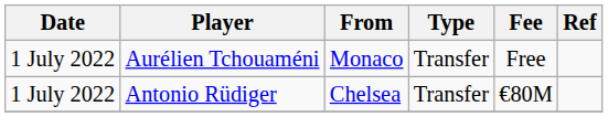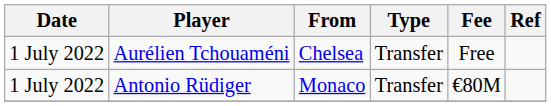 <table class="wikitable">
 <tr>
 <th>Date</th>
 <th>Player</th>
 <th>From</th>
 <th>Type</th>
 <th>Fee</th>
 <th>Ref</th>
 </tr>
 <tr>
 <td>1 July 2022</td>
 <td> <a href='#'>Aurélien Tchouaméni</a></td>
-<td> <a href='#'>Monaco</a></td>
+<td> <a href='#'>Chelsea</a></td>
 <td align=center>Transfer</td>
 <td align=center>Free</td>
 <td align=center></td>
 </tr>
 <tr>
 <td>1 July 2022</td>
 <td> <a href='#'>Antonio Rüdiger</a></td>
-<td> <a href='#'>Chelsea</a></td>
+<td> <a href='#'>Monaco</a></td>
 <td align=center>Transfer</td>
 <td align=center>€80M</td>
 <td align=center></td>
 </tr>
 <tr>
 </tr>
 </table>
